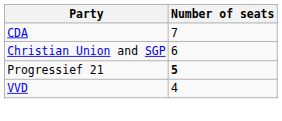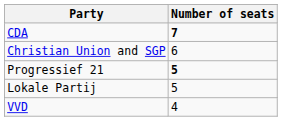 <table class="wikitable">
 <tr>
 <th>Party</th>
 <th>Number of seats</th>
 </tr>
 <tr>
 <td><a href='#'>CDA</a></td>
-<td>7</td>
+<td><strong>7</strong></td>
 </tr>
 <tr>
 <td><a href='#'>Christian Union</a> and <a href='#'>SGP</a></td>
 <td>6</td>
 </tr>
 <tr>
 <td>Progressief 21</td>
 <td><strong>5</strong></td>
 </tr>
 <tr>
+<td>Lokale Partij</td>
+<td>5</td>
+</tr>
+<tr>
 <td><a href='#'>VVD</a></td>
 <td>4</td>
 </tr>
 </table>
